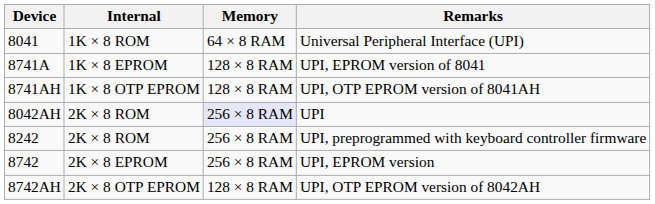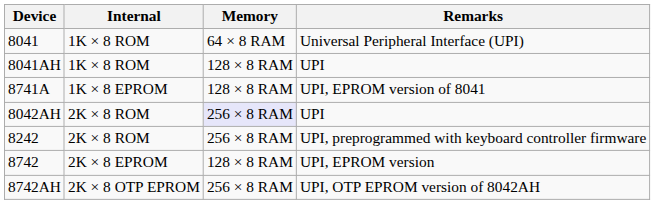 <table class="wikitable">
 <tr>
 <th>Device</th>
 <th>Internal</th>
 <th>Memory</th>
 <th>Remarks</th>
 </tr>
 <tr>
 <td>8041</td>
 <td>1K × 8 ROM</td>
 <td>64 × 8 RAM</td>
 <td>Universal Peripheral Interface (UPI)</td>
 </tr>
 <tr>
+<td>8041AH</td>
+<td>1K × 8 ROM</td>
+<td>128 × 8 RAM</td>
+<td>UPI</td>
+</tr>
+<tr>
 <td>8741A</td>
 <td>1K × 8 EPROM</td>
 <td>128 × 8 RAM</td>
 <td>UPI, EPROM version of 8041</td>
-</tr>
-<tr>
-<td>8741AH</td>
-<td>1K × 8 OTP EPROM</td>
-<td>128 × 8 RAM</td>
-<td>UPI, OTP EPROM version of 8041AH</td>
 </tr>
 <tr>
 <td>8042AH</td>
 <td>2K × 8 ROM</td>
 <td style="background: lavender;">256 × 8 RAM</td>
 <td>UPI</td>
 </tr>
 <tr>
 <td>8242</td>
 <td>2K × 8 ROM</td>
 <td>256 × 8 RAM</td>
 <td>UPI, preprogrammed with keyboard controller firmware</td>
 </tr>
 <tr>
 <td>8742</td>
 <td>2K × 8 EPROM</td>
-<td>256 × 8 RAM</td>
+<td>128 × 8 RAM</td>
 <td>UPI, EPROM version</td>
 </tr>
 <tr>
 <td>8742AH</td>
 <td>2K × 8 OTP EPROM</td>
-<td>128 × 8 RAM</td>
+<td>256 × 8 RAM</td>
 <td>UPI, OTP EPROM version of 8042AH</td>
 </tr>
 </table>
